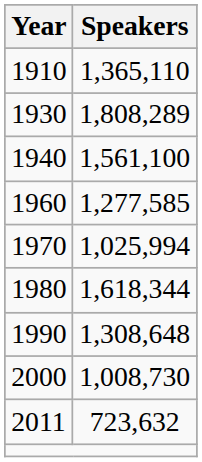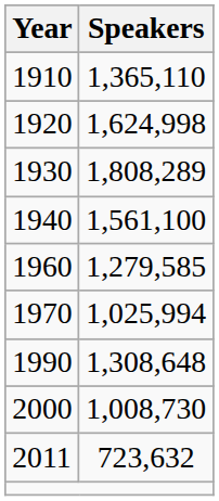 <table class="wikitable floatright">
 <tr>
 <th scope="col">Year</th>
 <th scope="col">Speakers</th>
 </tr>
 <tr>
 <td>1910</td>
 <td style="text-align:center">1,365,110</td>
+</tr>
+<tr>
+<td>1920</td>
+<td style="text-align:center">1,624,998</td>
 </tr>
 <tr>
 <td>1930</td>
 <td style="text-align:center">1,808,289</td>
 </tr>
 <tr>
 <td>1940</td>
 <td style="text-align:center">1,561,100</td>
 </tr>
 <tr>
 <td>1960</td>
-<td style="text-align:center">1,277,585</td>
+<td style="text-align:center">1,279,585</td>
 </tr>
 <tr>
 <td>1970</td>
 <td style="text-align:center">1,025,994</td>
-</tr>
-<tr>
-<td>1980</td>
-<td style="text-align:center">1,618,344</td>
 </tr>
 <tr>
 <td>1990</td>
 <td style="text-align:center">1,308,648</td>
 </tr>
 <tr>
 <td>2000</td>
 <td style="text-align:center">1,008,730</td>
 </tr>
 <tr>
 <td>2011</td>
 <td style="text-align:center">723,632</td>
 </tr>
 <tr>
 <td colspan="2"></td>
 </tr>
 </table>
